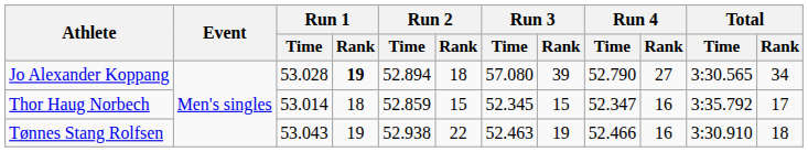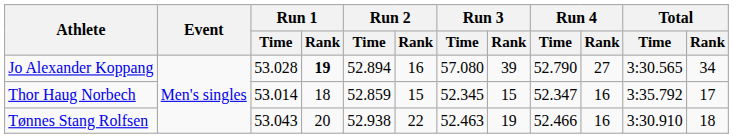 <table class="wikitable" style="font-size:90%">
 <tr>
 <th rowspan="2">Athlete</th>
 <th rowspan="2">Event</th>
 <th colspan="2">Run 1</th>
 <th colspan="2">Run 2</th>
 <th colspan="2">Run 3</th>
 <th colspan="2">Run 4</th>
 <th colspan="2">Total</th>
 </tr>
 <tr style="font-size:95%">
 <th>Time</th>
 <th>Rank</th>
 <th>Time</th>
 <th>Rank</th>
 <th>Time</th>
 <th>Rank</th>
 <th>Time</th>
 <th>Rank</th>
 <th>Time</th>
 <th>Rank</th>
 </tr>
 <tr align=center>
 <td align=left><a href='#'>Jo Alexander Koppang</a></td>
 <td align=left rowspan=3><a href='#'>Men's singles</a></td>
 <td>53.028</td>
 <td><strong>19</strong></td>
 <td>52.894</td>
-<td>18</td>
+<td>16</td>
 <td>57.080</td>
 <td>39</td>
 <td>52.790</td>
 <td>27</td>
 <td>3:30.565</td>
 <td>34</td>
 </tr>
 <tr align=center>
 <td align=left><a href='#'>Thor Haug Norbech</a></td>
 <td>53.014</td>
 <td>18</td>
 <td>52.859</td>
 <td>15</td>
 <td>52.345</td>
 <td>15</td>
 <td>52.347</td>
 <td>16</td>
 <td>3:35.792</td>
 <td>17</td>
 </tr>
 <tr align=center>
 <td align=left><a href='#'>Tønnes Stang Rolfsen</a></td>
 <td>53.043</td>
-<td>19</td>
+<td>20</td>
 <td>52.938</td>
 <td>22</td>
 <td>52.463</td>
 <td>19</td>
 <td>52.466</td>
 <td>16</td>
 <td>3:30.910</td>
 <td>18</td>
 </tr>
 </table>
